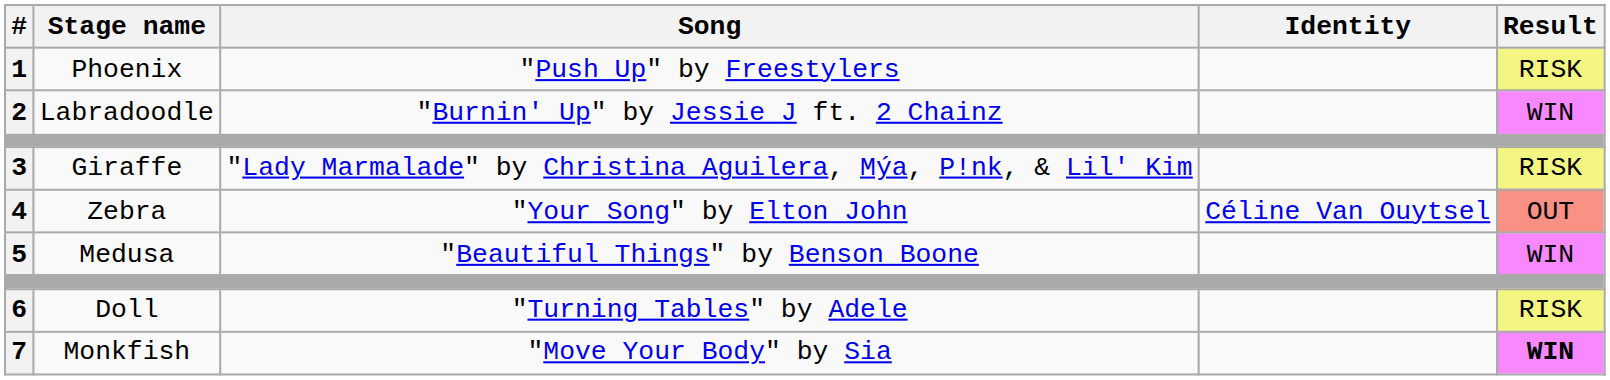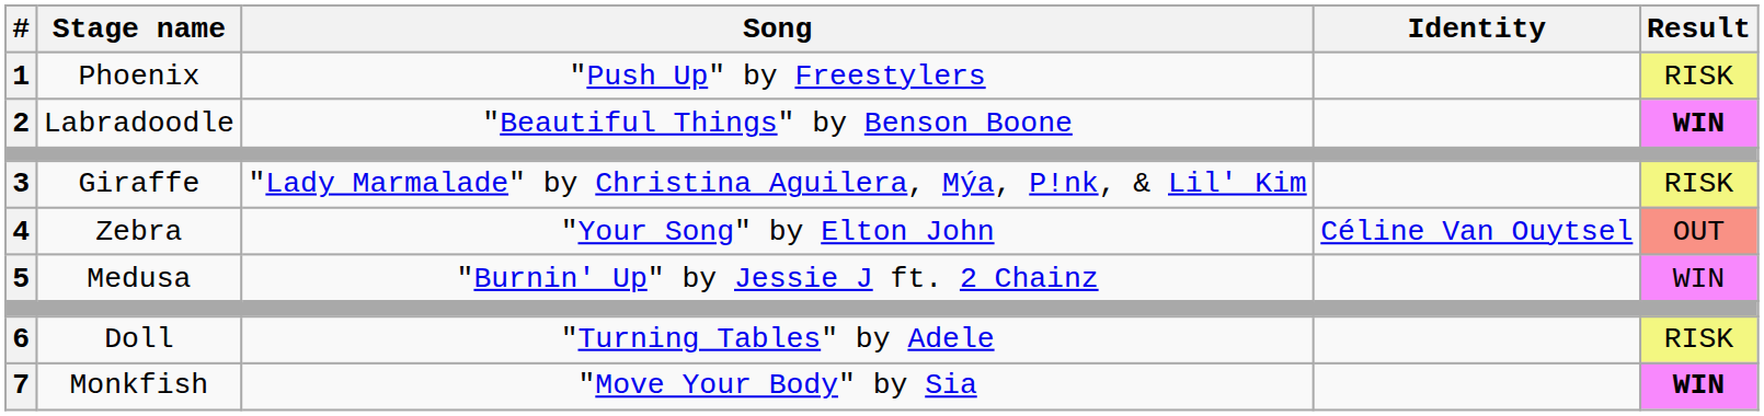 <table class="wikitable" style="text-align:center;">
 <tr>
 <th>#</th>
 <th>Stage name</th>
 <th>Song</th>
 <th>Identity</th>
 <th>Result</th>
 </tr>
 <tr>
 <th>1</th>
 <td>Phoenix</td>
 <td>"<a href='#'>Push Up</a>" by <a href='#'>Freestylers</a></td>
 <td></td>
 <td bgcolor="#F3F781">RISK</td>
 </tr>
 <tr>
 <th>2</th>
 <td>Labradoodle</td>
-<td>"<a href='#'>Burnin' Up</a>" by <a href='#'>Jessie J</a> ft. <a href='#'>2 Chainz</a></td>
+<td>"<a href='#'>Beautiful Things</a>" by <a href='#'>Benson Boone</a></td>
 <td></td>
-<td bgcolor="#F888FD">WIN</td>
+<td bgcolor="#F888FD"><strong>WIN</strong></td>
 </tr>
 <tr>
 <td colspan="5" style="background:darkgray"></td>
 </tr>
 <tr>
 <th>3</th>
 <td>Giraffe</td>
 <td>"<a href='#'>Lady Marmalade</a>" by <a href='#'>Christina Aguilera</a>, <a href='#'>Mýa</a>, <a href='#'>P!nk</a>, & <a href='#'>Lil' Kim</a></td>
 <td></td>
 <td bgcolor="#F3F781">RISK</td>
 </tr>
 <tr>
 <th>4</th>
 <td>Zebra</td>
 <td>"<a href='#'>Your Song</a>" by <a href='#'>Elton John</a></td>
 <td><a href='#'>Céline Van Ouytsel</a></td>
 <td bgcolor="#F99185">OUT</td>
 </tr>
 <tr>
 <th>5</th>
 <td>Medusa</td>
-<td>"<a href='#'>Beautiful Things</a>" by <a href='#'>Benson Boone</a></td>
+<td>"<a href='#'>Burnin' Up</a>" by <a href='#'>Jessie J</a> ft. <a href='#'>2 Chainz</a></td>
 <td></td>
 <td bgcolor="#F888FD">WIN</td>
 </tr>
 <tr>
 <td colspan="5" style="background:darkgray"></td>
 </tr>
 <tr>
 <th>6</th>
 <td>Doll</td>
 <td>"<a href='#'>Turning Tables</a>" by <a href='#'>Adele</a></td>
 <td></td>
 <td bgcolor="#F3F781">RISK</td>
 </tr>
 <tr>
 <th>7</th>
 <td>Monkfish</td>
 <td>"<a href='#'>Move Your Body</a>" by <a href='#'>Sia</a></td>
 <td></td>
 <td bgcolor="#F888FD"><strong>WIN</strong></td>
 </tr>
 </table>
